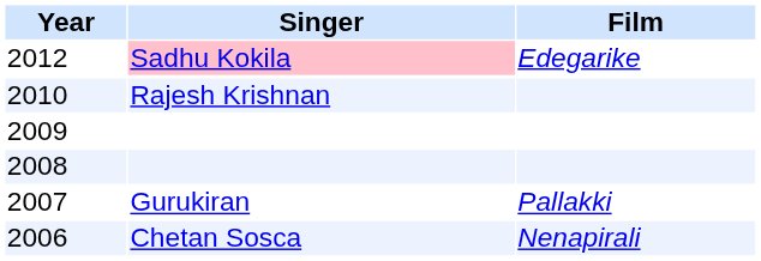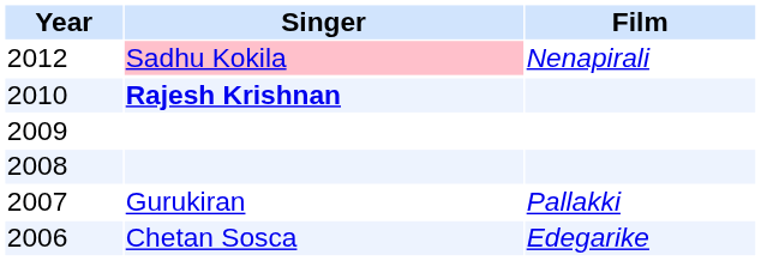 <table cellspacing="1" cellpadding="1" border="0" width="50%">
 <tr bgcolor="#d1e4fd">
 <th>Year</th>
 <th>Singer</th>
 <th>Film</th>
 </tr>
 <tr>
 <td>2012</td>
 <td style="background: pink;"><a href='#'>Sadhu Kokila</a></td>
-<td><em><a href='#'>Edegarike</a></em></td>
+<td><em><a href='#'>Nenapirali</a></em></td>
 </tr>
 <tr>
 </tr>
 <tr bgcolor=#edf3fe>
 <td>2010</td>
-<td><a href='#'>Rajesh Krishnan</a></td>
+<td><strong><a href='#'>Rajesh Krishnan</a></strong></td>
 <td></td>
 </tr>
 <tr>
 <td>2009</td>
 <td></td>
 <td></td>
 </tr>
 <tr bgcolor=#edf3fe>
 <td>2008</td>
 <td></td>
 <td></td>
 </tr>
 <tr>
 <td>2007</td>
 <td><a href='#'>Gurukiran</a></td>
 <td><em><a href='#'>Pallakki</a></em></td>
 </tr>
 <tr bgcolor=#edf3fe>
 <td>2006</td>
 <td><a href='#'>Chetan Sosca</a></td>
-<td><em><a href='#'>Nenapirali</a></em></td>
+<td><em><a href='#'>Edegarike</a></em></td>
 </tr>
 <tr>
 </tr>
 </table>
